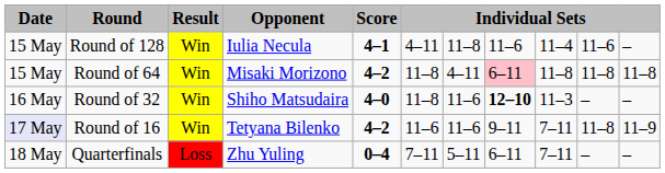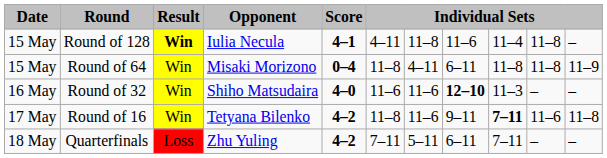 <table class="wikitable">
 <tr>
 <td bgcolor="silver" align="center" valign="middle"><strong>Date</strong></td>
 <td bgcolor="silver" align="center" valign="middle"><strong>Round</strong></td>
 <td bgcolor="silver" align="center" valign="middle"><strong>Result</strong></td>
 <td bgcolor="silver" align="center" valign="middle"><strong>Opponent</strong></td>
 <td bgcolor="silver" align="center" valign="middle"><strong>Score</strong></td>
 <td bgcolor="silver" align="center" valign="middle" colspan ="9"><strong>Individual Sets</strong></td>
 </tr>
 <tr>
 <td align="center">15 May</td>
 <td align="center">Round of 128</td>
-<td bgcolor="yellow" align="center">Win</td>
+<td bgcolor="yellow" align="center"><strong>Win</strong></td>
 <td> <a href='#'>Iulia Necula</a></td>
 <td align="center"><strong>4–1</strong></td>
 <td>4–11</td>
 <td>11–8</td>
 <td>11–6</td>
 <td>11–4</td>
-<td>11–6</td>
+<td>11–8</td>
 <td>–</td>
 </tr>
 <tr>
 <td align="center">15 May</td>
 <td align="center">Round of 64</td>
 <td bgcolor="yellow" align="center">Win</td>
 <td> <a href='#'>Misaki Morizono</a></td>
-<td align="center"><strong>4–2</strong></td>
+<td align="center"><strong>0–4</strong></td>
 <td>11–8</td>
 <td>4–11</td>
-<td style="background: pink;">6–11</td>
+<td>6–11</td>
 <td>11–8</td>
 <td>11–8</td>
-<td>11–8</td>
+<td>11–9</td>
 </tr>
 <tr>
 <td align="center">16 May</td>
 <td align="center">Round of 32</td>
 <td bgcolor="yellow" align="center">Win</td>
 <td> <a href='#'>Shiho Matsudaira</a></td>
 <td align="center"><strong>4–0</strong></td>
-<td>11–8</td>
+<td>11–6</td>
 <td>11–6</td>
 <td><strong>12–10</strong></td>
 <td>11–3</td>
 <td>–</td>
 <td>–</td>
 </tr>
 <tr>
-<td align="center" style="background: lavender;">17 May</td>
+<td align="center">17 May</td>
 <td align="center">Round of 16</td>
 <td bgcolor="yellow" align="center">Win</td>
 <td> <a href='#'>Tetyana Bilenko</a></td>
 <td align="center"><strong>4–2</strong></td>
-<td>11–6</td>
+<td>11–8</td>
 <td>11–6</td>
 <td>9–11</td>
-<td>7–11</td>
+<td><strong>7–11</strong></td>
+<td>11–6</td>
 <td>11–8</td>
-<td>11–9</td>
 </tr>
 <tr>
 <td align="center">18 May</td>
 <td align="center">Quarterfinals</td>
 <td bgcolor="red" align="center">Loss</td>
 <td> <a href='#'>Zhu Yuling</a></td>
-<td align="center"><strong>0–4</strong></td>
+<td align="center"><strong>4–2</strong></td>
 <td>7–11</td>
 <td>5–11</td>
 <td>6–11</td>
 <td>7–11</td>
 <td>–</td>
 <td>–</td>
 </tr>
 </table>
